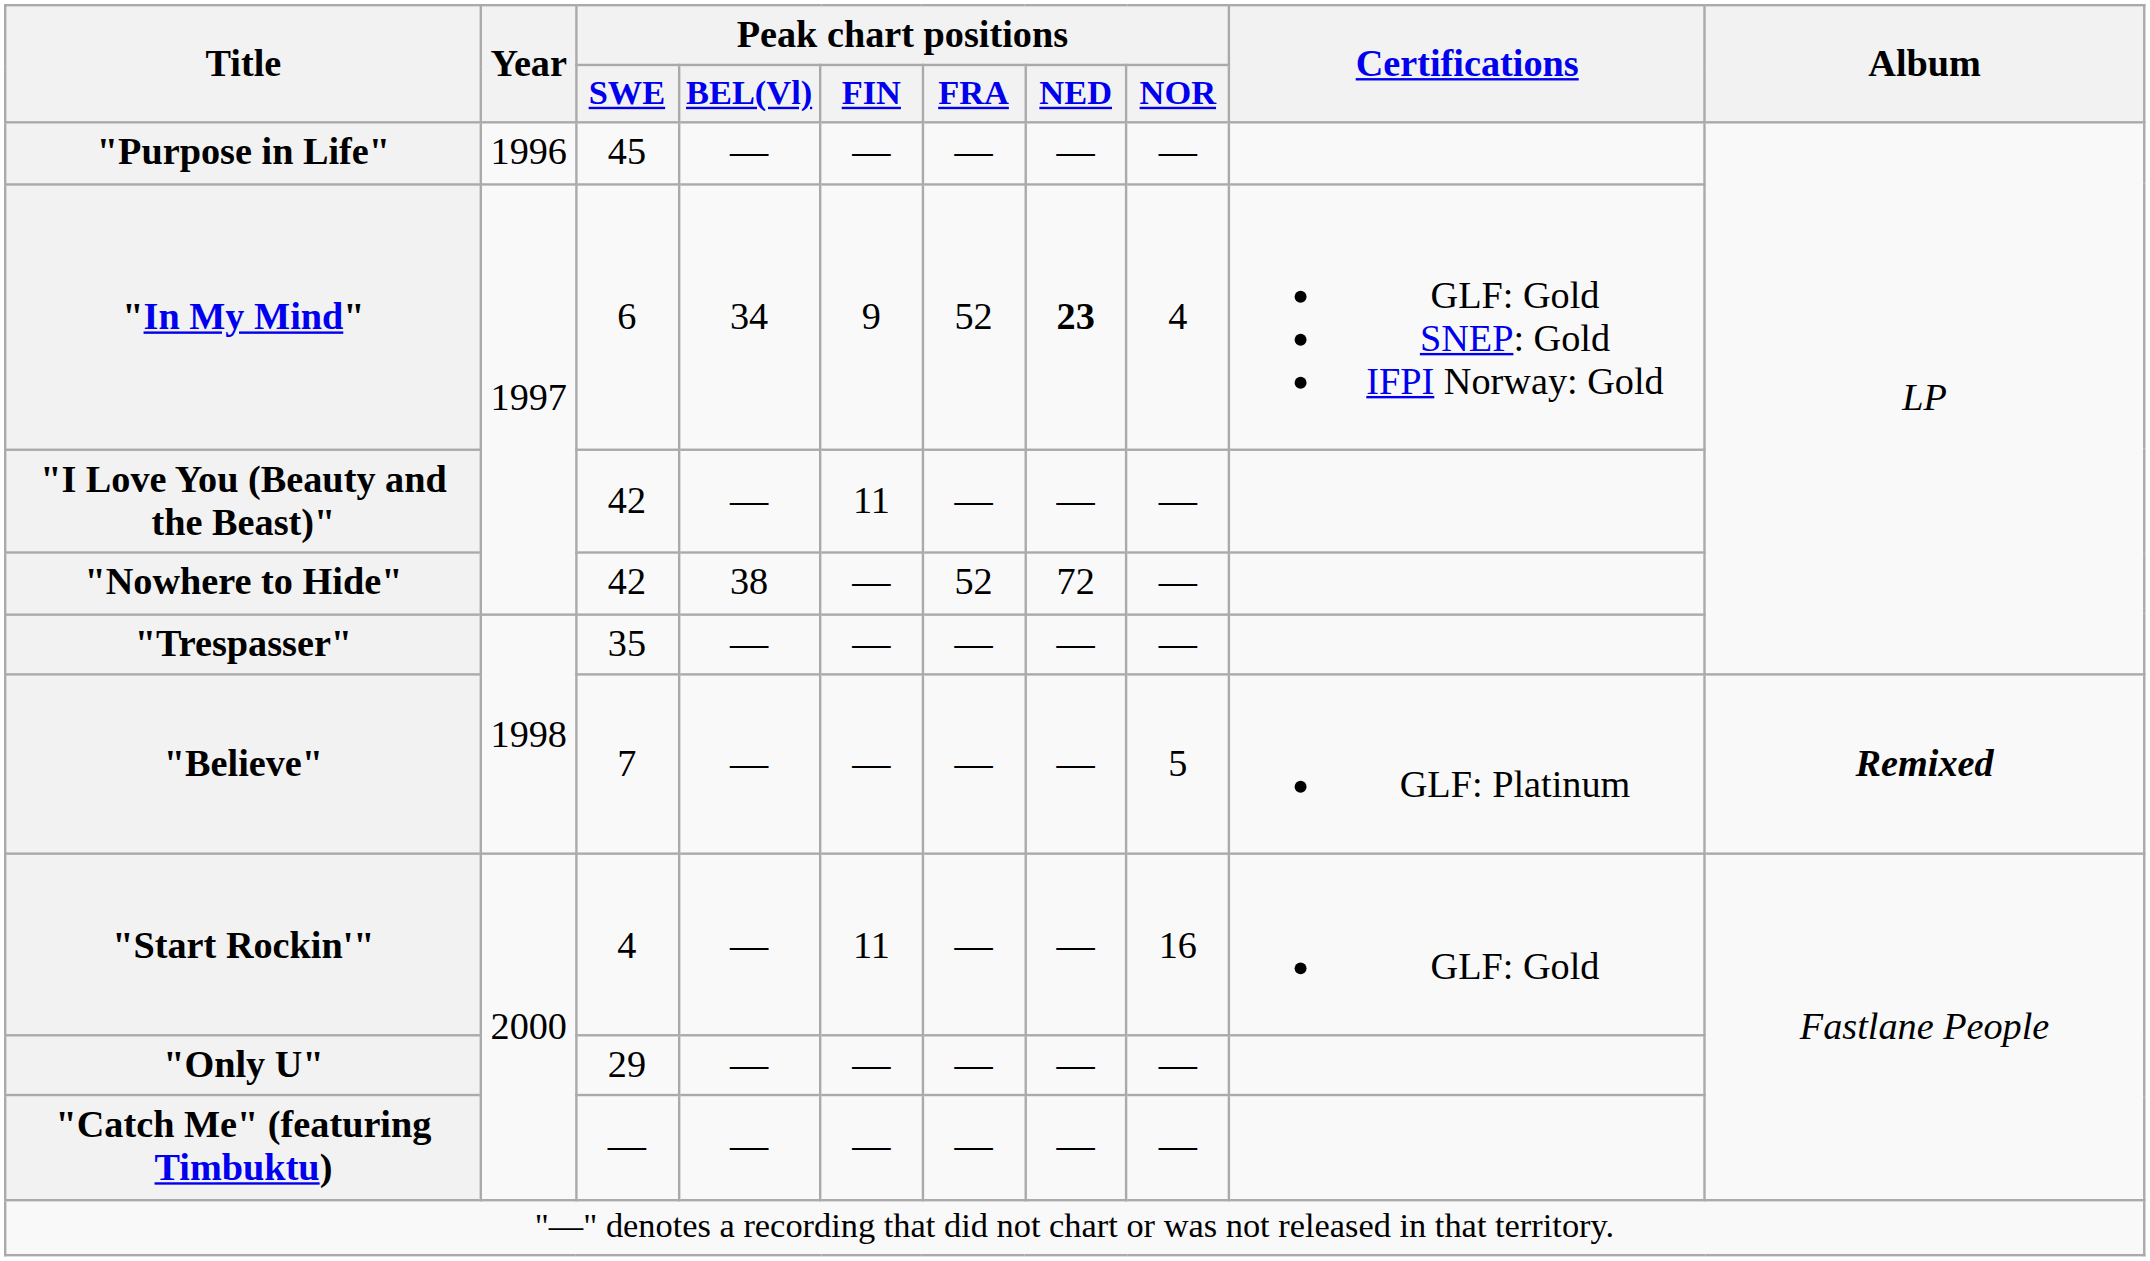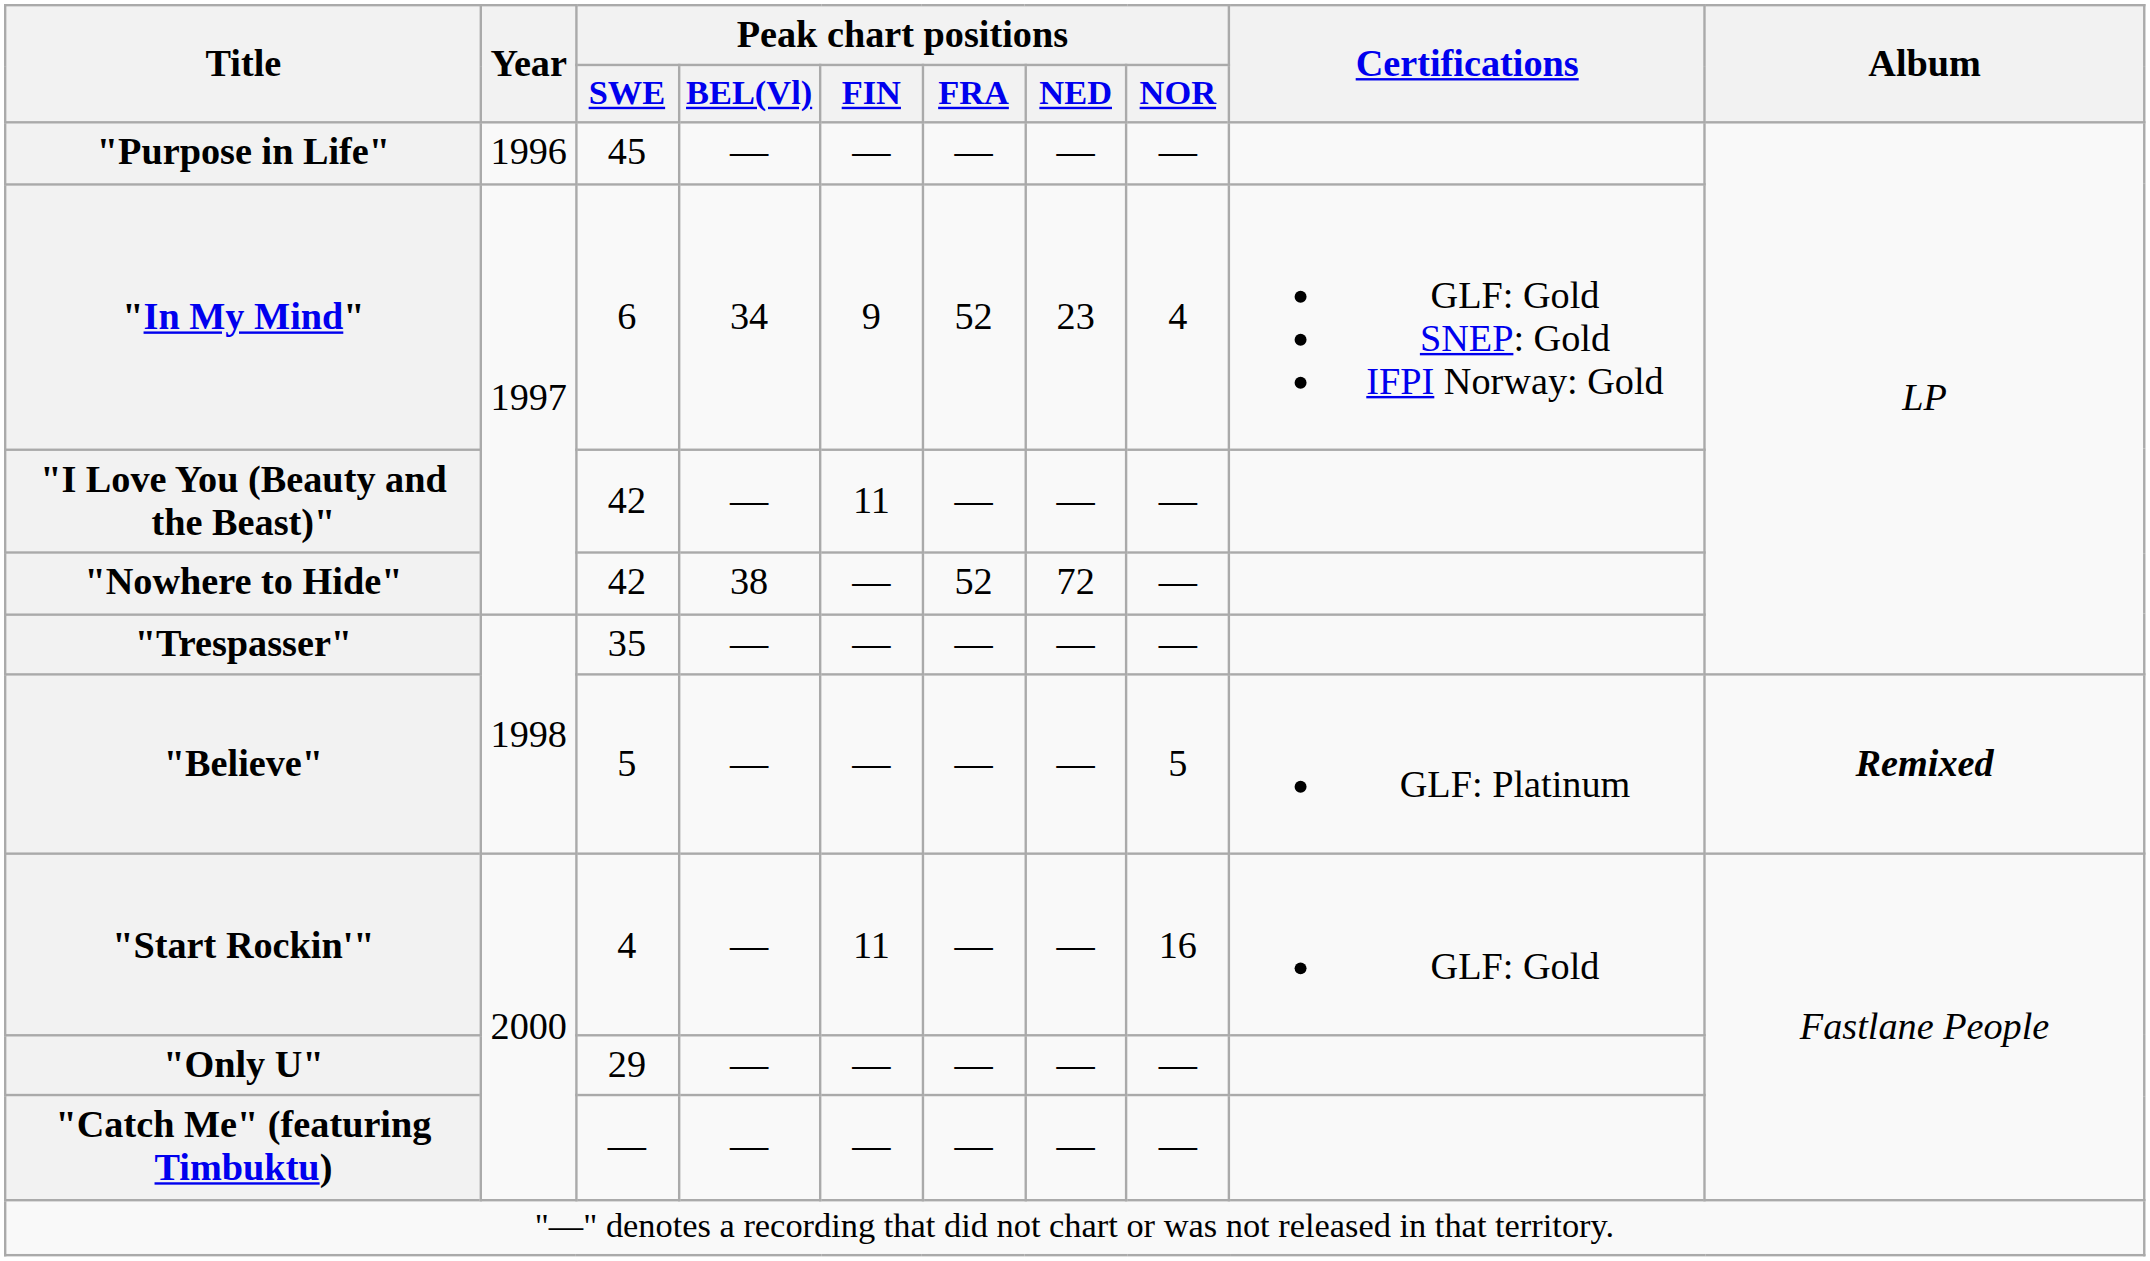 <table class="wikitable plainrowheaders" style="text-align:center;">
 <tr>
 <th rowspan="2" scope="col" style="width:12em;">Title</th>
 <th rowspan="2" scope="col">Year</th>
 <th colspan="6" scope="col">Peak chart positions</th>
 <th rowspan="2" scope="col" style="width:12em;"><a href='#'>Certifications</a></th>
 <th rowspan="2" scope="col" style="width:11em;">Album</th>
 </tr>
 <tr>
 <th scope="col" style="width:2.5em;font-size:90%;"><a href='#'>SWE</a><br></th>
 <th scope="col" style="width:2.5em;font-size:90%;"><a href='#'>BEL(Vl)</a><br></th>
 <th scope="col" style="width:2.5em;font-size:90%;"><a href='#'>FIN</a><br></th>
 <th scope="col" style="width:2.5em;font-size:90%;"><a href='#'>FRA</a><br></th>
 <th scope="col" style="width:2.5em;font-size:90%;"><a href='#'>NED</a><br></th>
 <th scope="col" style="width:2.5em;font-size:90%;"><a href='#'>NOR</a><br></th>
 </tr>
 <tr>
 <th scope="row">"Purpose in Life"</th>
 <td>1996</td>
 <td>45</td>
 <td>—</td>
 <td>—</td>
 <td>—</td>
 <td>—</td>
 <td>—</td>
 <td></td>
 <td rowspan="5"><em>LP</em></td>
 </tr>
 <tr>
 <th scope="row">"<a href='#'>In My Mind</a>"</th>
 <td rowspan="3">1997</td>
 <td>6</td>
 <td>34</td>
 <td>9</td>
 <td>52</td>
-<td><strong>23</strong></td>
+<td>23</td>
 <td>4</td>
 <td><br><ul><li>GLF: Gold</li><li><a href='#'>SNEP</a>: Gold</li><li><a href='#'>IFPI</a> Norway: Gold</li></ul></td>
 </tr>
 <tr>
 <th scope="row">"I Love You (Beauty and the Beast)"</th>
 <td>42</td>
 <td>—</td>
 <td>11</td>
 <td>—</td>
 <td>—</td>
 <td>—</td>
 <td></td>
 </tr>
 <tr>
 <th scope="row">"Nowhere to Hide"</th>
 <td>42</td>
 <td>38</td>
 <td>—</td>
 <td>52</td>
 <td>72</td>
 <td>—</td>
 <td></td>
 </tr>
 <tr>
 <th scope="row">"Trespasser"</th>
 <td rowspan="2">1998</td>
 <td>35</td>
 <td>—</td>
 <td>—</td>
 <td>—</td>
 <td>—</td>
 <td>—</td>
 <td></td>
 </tr>
 <tr>
 <th scope="row">"Believe"</th>
-<td>7</td>
+<td>5</td>
 <td>—</td>
 <td>—</td>
 <td>—</td>
 <td>—</td>
 <td>5</td>
 <td><br><ul><li>GLF: Platinum</li></ul></td>
 <td><strong><em>Remixed</em></strong></td>
 </tr>
 <tr>
 <th scope="row">"Start Rockin'"</th>
 <td rowspan="3">2000</td>
 <td>4</td>
 <td>—</td>
 <td>11</td>
 <td>—</td>
 <td>—</td>
 <td>16</td>
 <td><br><ul><li>GLF: Gold</li></ul></td>
 <td rowspan="3"><em>Fastlane People</em></td>
 </tr>
 <tr>
 <th scope="row">"Only U"</th>
 <td>29</td>
 <td>—</td>
 <td>—</td>
 <td>—</td>
 <td>—</td>
 <td>—</td>
 <td></td>
 </tr>
 <tr>
 <th scope="row">"Catch Me" <span>(featuring <a href='#'>Timbuktu</a>)</span></th>
 <td>—</td>
 <td>—</td>
 <td>—</td>
 <td>—</td>
 <td>—</td>
 <td>—</td>
 <td></td>
 </tr>
 <tr>
 <td colspan="10" style="font-size:90%">"—" denotes a recording that did not chart or was not released in that territory.</td>
 </tr>
 </table>
